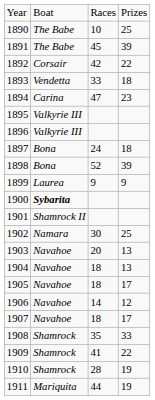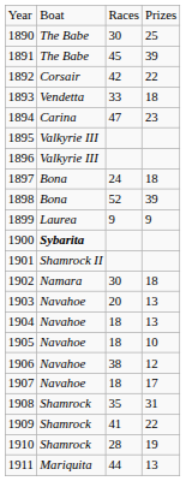 <table class="wikitable">
 <tr>
 <td>Year</td>
 <td>Boat</td>
 <td>Races</td>
 <td>Prizes</td>
 </tr>
 <tr>
 <td>1890</td>
 <td><em>The Babe</em></td>
-<td>10</td>
+<td>30</td>
 <td>25</td>
 </tr>
 <tr>
 <td>1891</td>
 <td><em>The Babe</em></td>
 <td>45</td>
 <td>39</td>
 </tr>
 <tr>
 <td>1892</td>
 <td><em>Corsair</em></td>
 <td>42</td>
 <td>22</td>
 </tr>
 <tr>
 <td>1893</td>
 <td><em>Vendetta</em></td>
 <td>33</td>
 <td>18</td>
 </tr>
 <tr>
 <td>1894</td>
 <td><em>Carina</em></td>
 <td>47</td>
 <td>23</td>
 </tr>
 <tr>
 <td>1895</td>
 <td><em>Valkyrie III</em></td>
 <td></td>
 <td></td>
 </tr>
 <tr>
 <td>1896</td>
 <td><em>Valkyrie III</em></td>
 <td></td>
 <td></td>
 </tr>
 <tr>
 <td>1897</td>
 <td><em>Bona</em></td>
 <td>24</td>
 <td>18</td>
 </tr>
 <tr>
 <td>1898</td>
 <td><em>Bona</em></td>
 <td>52</td>
 <td>39</td>
 </tr>
 <tr>
 <td>1899</td>
 <td><em>Laurea</em></td>
 <td>9</td>
 <td>9</td>
 </tr>
 <tr>
 <td>1900</td>
 <td><strong><em>Sybarita</em></strong></td>
 <td></td>
 <td></td>
 </tr>
 <tr>
 <td>1901</td>
 <td><em>Shamrock II</em></td>
 <td></td>
 <td></td>
 </tr>
 <tr>
 <td>1902</td>
 <td><em>Namara</em></td>
 <td>30</td>
-<td>25</td>
+<td>18</td>
 </tr>
 <tr>
 <td>1903</td>
 <td><em>Navahoe</em></td>
 <td>20</td>
 <td>13</td>
 </tr>
 <tr>
 <td>1904</td>
 <td><em>Navahoe</em></td>
 <td>18</td>
 <td>13</td>
 </tr>
 <tr>
 <td>1905</td>
 <td><em>Navahoe</em></td>
 <td>18</td>
-<td>17</td>
+<td>10</td>
 </tr>
 <tr>
 <td>1906</td>
 <td><em>Navahoe</em></td>
-<td>14</td>
+<td>38</td>
 <td>12</td>
 </tr>
 <tr>
 <td>1907</td>
 <td><em>Navahoe</em></td>
 <td>18</td>
 <td>17</td>
 </tr>
 <tr>
 <td>1908</td>
 <td><em>Shamrock</em></td>
 <td>35</td>
-<td>33</td>
+<td>31</td>
 </tr>
 <tr>
 <td>1909</td>
 <td><em>Shamrock</em></td>
 <td>41</td>
 <td>22</td>
 </tr>
 <tr>
 <td>1910</td>
 <td><em>Shamrock</em></td>
 <td>28</td>
 <td>19</td>
 </tr>
 <tr>
 <td>1911</td>
 <td><em>Mariquita</em></td>
 <td>44</td>
-<td>19</td>
+<td>13</td>
 </tr>
 </table>
